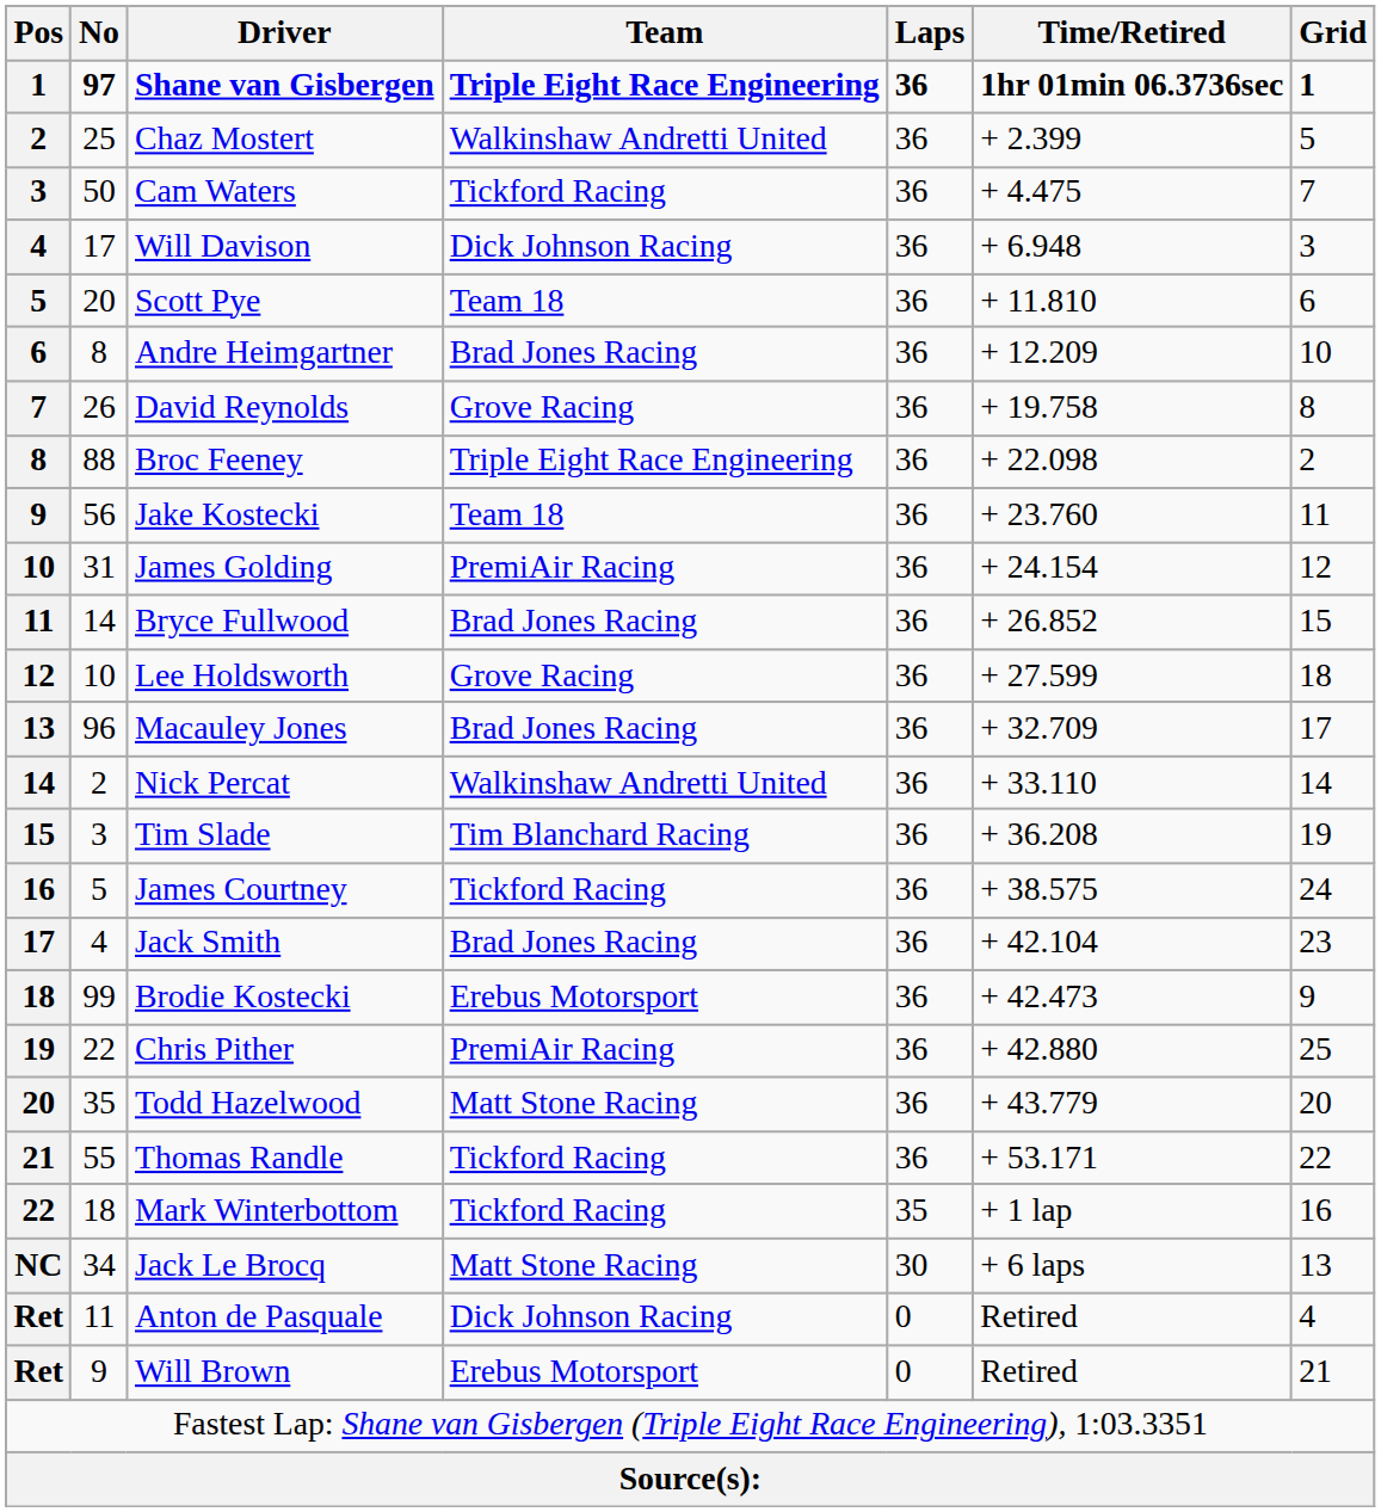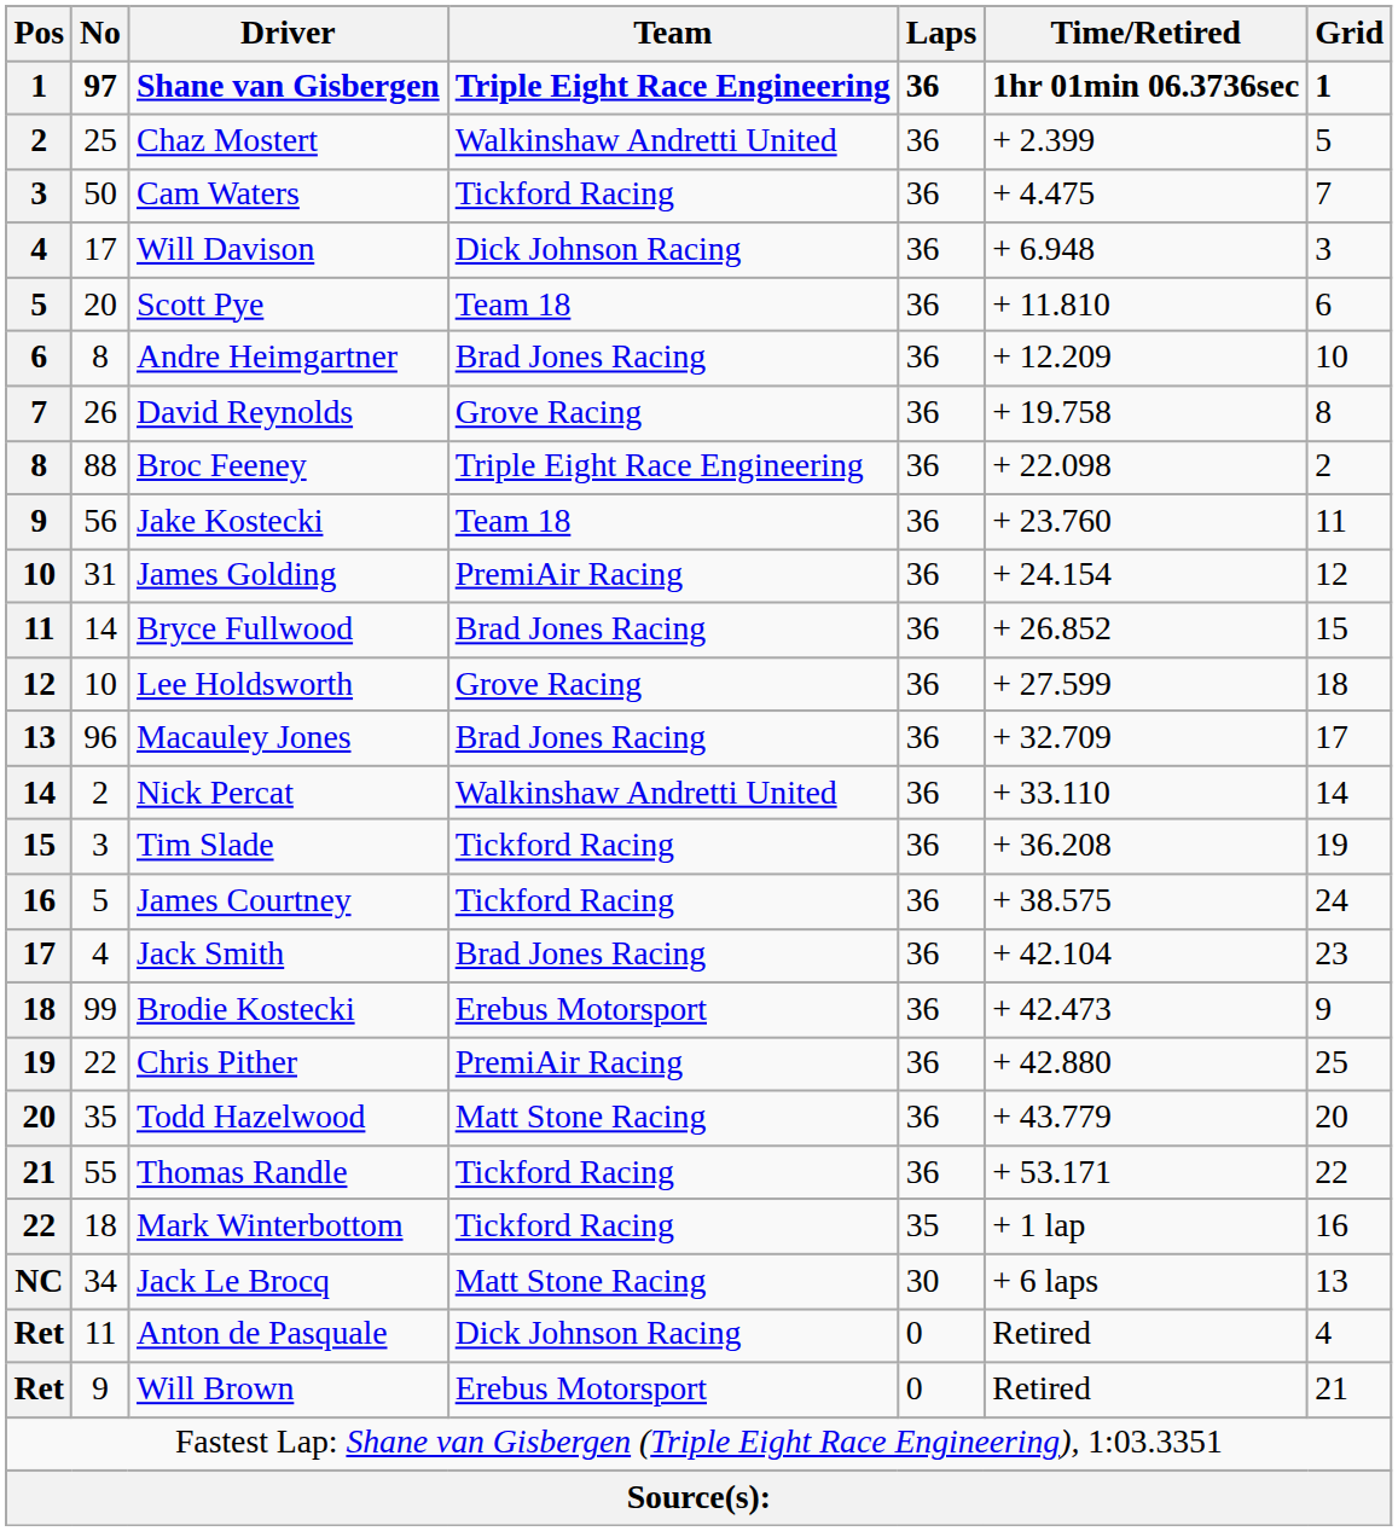 <table class="wikitable" style="font-size: 87%">
 <tr>
 <th>Pos</th>
 <th>No</th>
 <th>Driver</th>
 <th>Team</th>
 <th>Laps</th>
 <th>Time/Retired</th>
 <th>Grid</th>
 </tr>
 <tr>
 <th>1</th>
 <td align="center"><strong>97</strong></td>
 <td> <strong><a href='#'>Shane van Gisbergen</a></strong></td>
 <td><strong><a href='#'>Triple Eight Race Engineering</a></strong></td>
 <td><strong>36</strong></td>
 <td><strong>1hr 01min 06.3736sec</strong></td>
 <td><strong>1</strong></td>
 </tr>
 <tr>
 <th>2</th>
 <td align="center">25</td>
 <td> <a href='#'>Chaz Mostert</a></td>
 <td><a href='#'>Walkinshaw Andretti United</a></td>
 <td>36</td>
 <td>+ 2.399</td>
 <td>5</td>
 </tr>
 <tr>
 <th>3</th>
 <td align="center">50</td>
 <td> <a href='#'>Cam Waters</a></td>
 <td><a href='#'>Tickford Racing</a></td>
 <td>36</td>
 <td>+ 4.475</td>
 <td>7</td>
 </tr>
 <tr>
 <th>4</th>
 <td align="center">17</td>
 <td> <a href='#'>Will Davison</a></td>
 <td><a href='#'>Dick Johnson Racing</a></td>
 <td>36</td>
 <td>+ 6.948</td>
 <td>3</td>
 </tr>
 <tr>
 <th>5</th>
 <td align="center">20</td>
 <td> <a href='#'>Scott Pye</a></td>
 <td><a href='#'>Team 18</a></td>
 <td>36</td>
 <td>+ 11.810</td>
 <td>6</td>
 </tr>
 <tr>
 <th>6</th>
 <td align="center">8</td>
 <td> <a href='#'>Andre Heimgartner</a></td>
 <td><a href='#'>Brad Jones Racing</a></td>
 <td>36</td>
 <td>+ 12.209</td>
 <td>10</td>
 </tr>
 <tr>
 <th>7</th>
 <td align="center">26</td>
 <td> <a href='#'>David Reynolds</a></td>
 <td><a href='#'>Grove Racing</a></td>
 <td>36</td>
 <td>+ 19.758</td>
 <td>8</td>
 </tr>
 <tr>
 <th>8</th>
 <td align="center">88</td>
 <td> <a href='#'>Broc Feeney</a></td>
 <td><a href='#'>Triple Eight Race Engineering</a></td>
 <td>36</td>
 <td>+ 22.098</td>
 <td>2</td>
 </tr>
 <tr>
 <th>9</th>
 <td align="center">56</td>
 <td> <a href='#'>Jake Kostecki</a></td>
 <td><a href='#'>Team 18</a></td>
 <td>36</td>
 <td>+ 23.760</td>
 <td>11</td>
 </tr>
 <tr>
 <th>10</th>
 <td align="center">31</td>
 <td> <a href='#'>James Golding</a></td>
 <td><a href='#'>PremiAir Racing</a></td>
 <td>36</td>
 <td>+ 24.154</td>
 <td>12</td>
 </tr>
 <tr>
 <th>11</th>
 <td align="center">14</td>
 <td> <a href='#'>Bryce Fullwood</a></td>
 <td><a href='#'>Brad Jones Racing</a></td>
 <td>36</td>
 <td>+ 26.852</td>
 <td>15</td>
 </tr>
 <tr>
 <th>12</th>
 <td align="center">10</td>
 <td> <a href='#'>Lee Holdsworth</a></td>
 <td><a href='#'>Grove Racing</a></td>
 <td>36</td>
 <td>+ 27.599</td>
 <td>18</td>
 </tr>
 <tr>
 <th>13</th>
 <td align="center">96</td>
 <td> <a href='#'>Macauley Jones</a></td>
 <td><a href='#'>Brad Jones Racing</a></td>
 <td>36</td>
 <td>+ 32.709</td>
 <td>17</td>
 </tr>
 <tr>
 <th>14</th>
 <td align="center">2</td>
 <td> <a href='#'>Nick Percat</a></td>
 <td><a href='#'>Walkinshaw Andretti United</a></td>
 <td>36</td>
 <td>+ 33.110</td>
 <td>14</td>
 </tr>
 <tr>
 <th>15</th>
 <td align="center">3</td>
 <td> <a href='#'>Tim Slade</a></td>
-<td><a href='#'>Tim Blanchard Racing</a></td>
+<td><a href='#'>Tickford Racing</a></td>
 <td>36</td>
 <td>+ 36.208</td>
 <td>19</td>
 </tr>
 <tr>
 <th>16</th>
 <td align="center">5</td>
 <td> <a href='#'>James Courtney</a></td>
 <td><a href='#'>Tickford Racing</a></td>
 <td>36</td>
 <td>+ 38.575</td>
 <td>24</td>
 </tr>
 <tr>
 <th>17</th>
 <td align="center">4</td>
 <td> <a href='#'>Jack Smith</a></td>
 <td><a href='#'>Brad Jones Racing</a></td>
 <td>36</td>
 <td>+ 42.104</td>
 <td>23</td>
 </tr>
 <tr>
 <th>18</th>
 <td align="center">99</td>
 <td> <a href='#'>Brodie Kostecki</a></td>
 <td><a href='#'>Erebus Motorsport</a></td>
 <td>36</td>
 <td>+ 42.473</td>
 <td>9</td>
 </tr>
 <tr>
 <th>19</th>
 <td align="center">22</td>
 <td> <a href='#'>Chris Pither</a></td>
 <td><a href='#'>PremiAir Racing</a></td>
 <td>36</td>
 <td>+ 42.880</td>
 <td>25</td>
 </tr>
 <tr>
 <th>20</th>
 <td align="center">35</td>
 <td> <a href='#'>Todd Hazelwood</a></td>
 <td><a href='#'>Matt Stone Racing</a></td>
 <td>36</td>
 <td>+ 43.779</td>
 <td>20</td>
 </tr>
 <tr>
 <th>21</th>
 <td align="center">55</td>
 <td> <a href='#'>Thomas Randle</a></td>
 <td><a href='#'>Tickford Racing</a></td>
 <td>36</td>
 <td>+ 53.171</td>
 <td>22</td>
 </tr>
 <tr>
 <th>22</th>
 <td align="center">18</td>
 <td> <a href='#'>Mark Winterbottom</a></td>
 <td><a href='#'>Tickford Racing</a></td>
 <td>35</td>
 <td>+ 1 lap</td>
 <td>16</td>
 </tr>
 <tr>
 <th>NC</th>
 <td align="center">34</td>
 <td> <a href='#'>Jack Le Brocq</a></td>
 <td><a href='#'>Matt Stone Racing</a></td>
 <td>30</td>
 <td>+ 6 laps</td>
 <td>13</td>
 </tr>
 <tr>
 <th>Ret</th>
 <td align="center">11</td>
 <td> <a href='#'>Anton de Pasquale</a></td>
 <td><a href='#'>Dick Johnson Racing</a></td>
 <td>0</td>
 <td>Retired</td>
 <td>4</td>
 </tr>
 <tr>
 <th>Ret</th>
 <td align="center">9</td>
 <td> <a href='#'>Will Brown</a></td>
 <td><a href='#'>Erebus Motorsport</a></td>
 <td>0</td>
 <td>Retired</td>
 <td>21</td>
 </tr>
 <tr>
 <td colspan=8 align=center>Fastest Lap: <em><a href='#'>Shane van Gisbergen</a> (<a href='#'>Triple Eight Race Engineering</a>),</em> 1:03.3351</td>
 </tr>
 <tr>
 <th colspan=8>Source(s):</th>
 </tr>
 <tr>
 </tr>
 </table>
